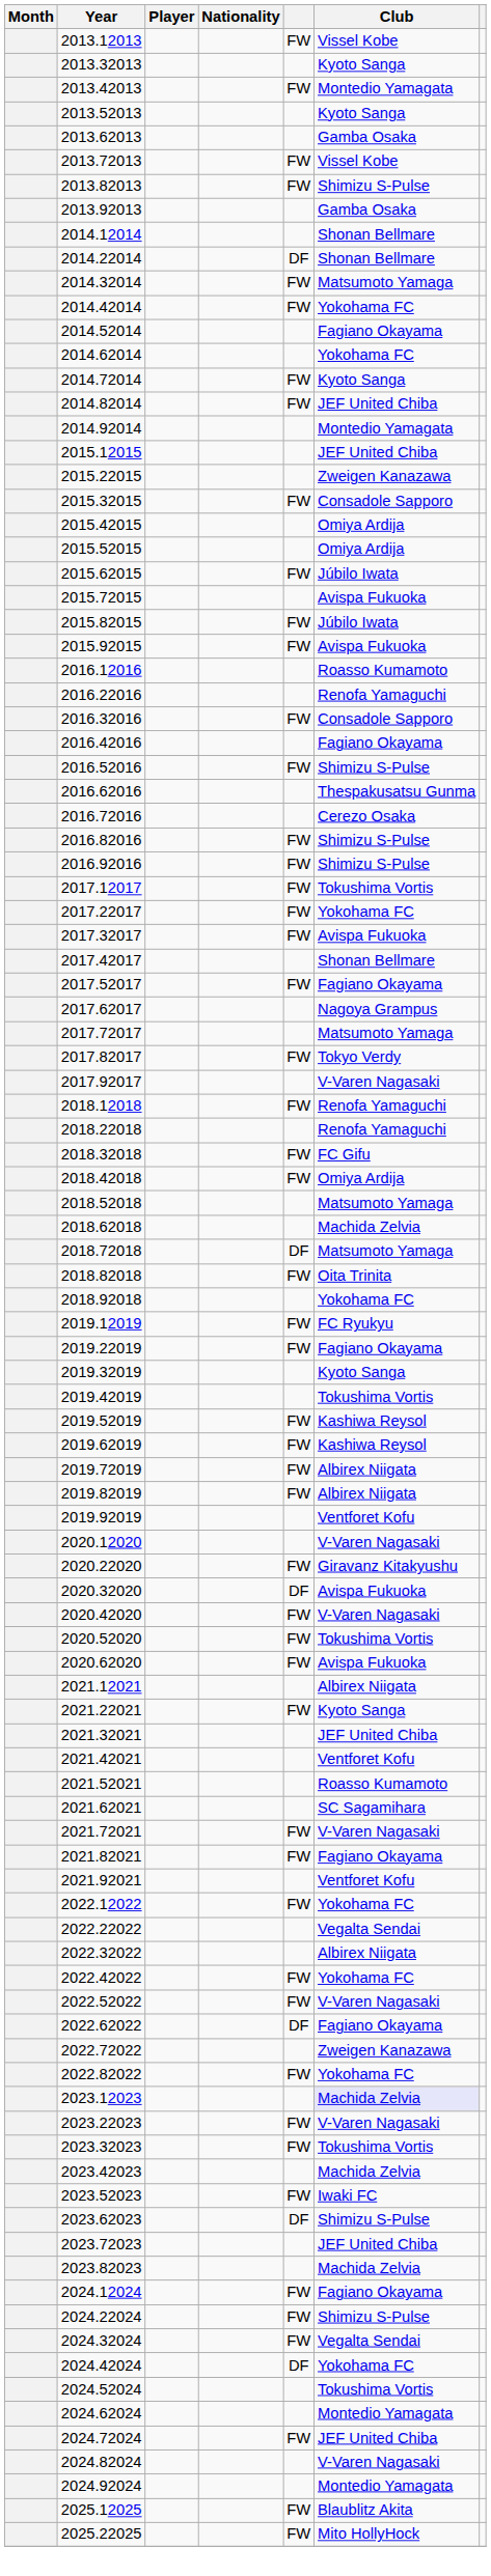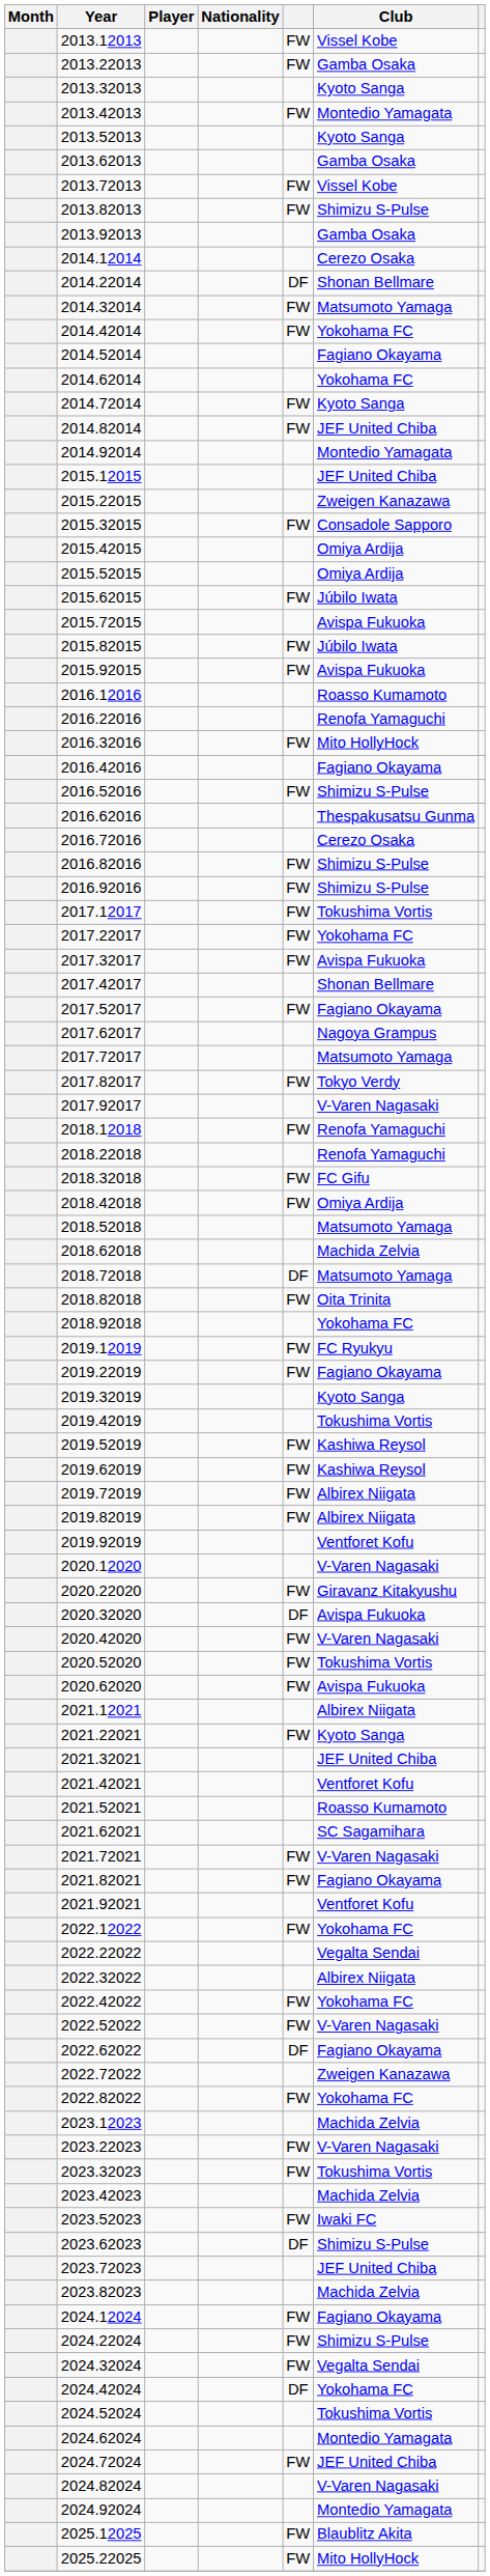 <table class="wikitable sortable plainrowheaders mw-collapsible">
 <tr>
 <th scope=col>Month</th>
 <th scope=col>Year</th>
 <th scope=col>Player</th>
 <th scope=col>Nationality</th>
 <th scope=col></th>
 <th scope=col>Club</th>
 <th scope=col class=unsortable></th>
 </tr>
 <tr>
 <th scope=row></th>
 <td align=center><span>2013.1</span><a href='#'>2013</a></td>
 <td></td>
 <td></td>
 <td align=center>FW</td>
 <td><a href='#'>Vissel Kobe</a></td>
+<td align=center></td>
+</tr>
+<tr>
+<th scope=row></th>
+<td align=center><span>2013.2</span>2013</td>
+<td></td>
+<td></td>
+<td align=center>FW</td>
+<td><a href='#'>Gamba Osaka</a></td>
 <td align=center></td>
 </tr>
 <tr>
 <th scope=row></th>
 <td align=center><span>2013.3</span>2013</td>
 <td></td>
 <td></td>
 <td align=center></td>
 <td><a href='#'>Kyoto Sanga</a></td>
 <td align=center></td>
 </tr>
 <tr>
 <th scope=row></th>
 <td align=center><span>2013.4</span>2013</td>
 <td></td>
 <td></td>
 <td align=center>FW</td>
 <td><a href='#'>Montedio Yamagata</a></td>
 <td align=center></td>
 </tr>
 <tr>
 <th scope=row></th>
 <td align=center><span>2013.5</span>2013</td>
 <td></td>
 <td></td>
 <td align=center></td>
 <td><a href='#'>Kyoto Sanga</a></td>
 <td align=center></td>
 </tr>
 <tr>
 <th scope=row></th>
 <td align=center><span>2013.6</span>2013</td>
 <td></td>
 <td></td>
 <td align=center></td>
 <td><a href='#'>Gamba Osaka</a></td>
 <td align=center></td>
 </tr>
 <tr>
 <th scope=row></th>
 <td align=center><span>2013.7</span>2013</td>
 <td></td>
 <td></td>
 <td align=center>FW</td>
 <td><a href='#'>Vissel Kobe</a></td>
 <td align=center></td>
 </tr>
 <tr>
 <th scope=row></th>
 <td align=center><span>2013.8</span>2013</td>
 <td></td>
 <td></td>
 <td align=center>FW</td>
 <td><a href='#'>Shimizu S-Pulse</a></td>
 <td align=center></td>
 </tr>
 <tr>
 <th scope=row></th>
 <td align=center><span>2013.9</span>2013</td>
 <td></td>
 <td></td>
 <td align=center></td>
 <td><a href='#'>Gamba Osaka</a></td>
 <td align=center></td>
 </tr>
 <tr>
 <th scope=row></th>
 <td align=center><span>2014.1</span><a href='#'>2014</a></td>
 <td></td>
 <td></td>
 <td align=center></td>
-<td><a href='#'>Shonan Bellmare</a></td>
+<td><a href='#'>Cerezo Osaka</a></td>
 <td align=center></td>
 </tr>
 <tr>
 <th scope=row></th>
 <td align=center><span>2014.2</span>2014</td>
 <td></td>
 <td></td>
 <td align=center>DF</td>
 <td><a href='#'>Shonan Bellmare</a></td>
 <td align=center></td>
 </tr>
 <tr>
 <th scope=row></th>
 <td align=center><span>2014.3</span>2014</td>
 <td></td>
 <td></td>
 <td align=center>FW</td>
 <td><a href='#'>Matsumoto Yamaga</a></td>
 <td align=center></td>
 </tr>
 <tr>
 <th scope=row></th>
 <td align=center><span>2014.4</span>2014</td>
 <td></td>
 <td></td>
 <td align=center>FW</td>
 <td><a href='#'>Yokohama FC</a></td>
 <td align=center></td>
 </tr>
 <tr>
 <th scope=row></th>
 <td align=center><span>2014.5</span>2014</td>
 <td></td>
 <td></td>
 <td align=center></td>
 <td><a href='#'>Fagiano Okayama</a></td>
 <td align=center></td>
 </tr>
 <tr>
 <th scope=row></th>
 <td align=center><span>2014.6</span>2014</td>
 <td></td>
 <td></td>
 <td align=center></td>
 <td><a href='#'>Yokohama FC</a></td>
 <td align=center></td>
 </tr>
 <tr>
 <th scope=row></th>
 <td align=center><span>2014.7</span>2014</td>
 <td></td>
 <td></td>
 <td align=center>FW</td>
 <td><a href='#'>Kyoto Sanga</a></td>
 <td align=center></td>
 </tr>
 <tr>
 <th scope=row></th>
 <td align=center><span>2014.8</span>2014</td>
 <td></td>
 <td></td>
 <td align=center>FW</td>
 <td><a href='#'>JEF United Chiba</a></td>
 <td align=center></td>
 </tr>
 <tr>
 <th scope=row></th>
 <td align=center><span>2014.9</span>2014</td>
 <td></td>
 <td></td>
 <td align=center></td>
 <td><a href='#'>Montedio Yamagata</a></td>
 <td align=center></td>
 </tr>
 <tr>
 <th scope=row></th>
 <td align=center><span>2015.1</span><a href='#'>2015</a></td>
 <td></td>
 <td></td>
 <td align=center></td>
 <td><a href='#'>JEF United Chiba</a></td>
 <td align=center></td>
 </tr>
 <tr>
 <th scope=row></th>
 <td align=center><span>2015.2</span>2015</td>
 <td></td>
 <td></td>
 <td align=center></td>
 <td><a href='#'>Zweigen Kanazawa</a></td>
 <td align=center></td>
 </tr>
 <tr>
 <th scope=row></th>
 <td align=center><span>2015.3</span>2015</td>
 <td></td>
 <td></td>
 <td align=center>FW</td>
 <td><a href='#'>Consadole Sapporo</a></td>
 <td align=center></td>
 </tr>
 <tr>
 <th scope=row></th>
 <td align=center><span>2015.4</span>2015</td>
 <td></td>
 <td></td>
 <td align=center></td>
 <td><a href='#'>Omiya Ardija</a></td>
 <td align=center></td>
 </tr>
 <tr>
 <th scope=row></th>
 <td align=center><span>2015.5</span>2015</td>
 <td></td>
 <td></td>
 <td align=center></td>
 <td><a href='#'>Omiya Ardija</a></td>
 <td align=center></td>
 </tr>
 <tr>
 <th scope=row></th>
 <td align=center><span>2015.6</span>2015</td>
 <td></td>
 <td></td>
 <td align=center>FW</td>
 <td><a href='#'>Júbilo Iwata</a></td>
 <td align=center></td>
 </tr>
 <tr>
 <th scope=row></th>
 <td align=center><span>2015.7</span>2015</td>
 <td></td>
 <td></td>
 <td align=center></td>
 <td><a href='#'>Avispa Fukuoka</a></td>
 <td align=center></td>
 </tr>
 <tr>
 <th scope=row></th>
 <td align=center><span>2015.8</span>2015</td>
 <td></td>
 <td></td>
 <td align=center>FW</td>
 <td><a href='#'>Júbilo Iwata</a></td>
 <td align=center></td>
 </tr>
 <tr>
 <th scope=row></th>
 <td align=center><span>2015.9</span>2015</td>
 <td></td>
 <td></td>
 <td align=center>FW</td>
 <td><a href='#'>Avispa Fukuoka</a></td>
 <td align=center></td>
 </tr>
 <tr>
 <th scope=row></th>
 <td align=center><span>2016.1</span><a href='#'>2016</a></td>
 <td></td>
 <td></td>
 <td align=center></td>
 <td><a href='#'>Roasso Kumamoto</a></td>
 <td align=center></td>
 </tr>
 <tr>
 <th scope=row></th>
 <td align=center><span>2016.2</span>2016</td>
 <td></td>
 <td></td>
 <td align=center></td>
 <td><a href='#'>Renofa Yamaguchi</a></td>
 <td align=center></td>
 </tr>
 <tr>
 <th scope=row></th>
 <td align=center><span>2016.3</span>2016</td>
 <td></td>
 <td></td>
 <td align=center>FW</td>
-<td><a href='#'>Consadole Sapporo</a></td>
+<td><a href='#'>Mito HollyHock</a></td>
 <td align=center></td>
 </tr>
 <tr>
 <th scope=row></th>
 <td align=center><span>2016.4</span>2016</td>
 <td></td>
 <td></td>
 <td align=center></td>
 <td><a href='#'>Fagiano Okayama</a></td>
 <td align=center></td>
 </tr>
 <tr>
 <th scope=row></th>
 <td align=center><span>2016.5</span>2016</td>
 <td></td>
 <td></td>
 <td align=center>FW</td>
 <td><a href='#'>Shimizu S-Pulse</a></td>
 <td align=center></td>
 </tr>
 <tr>
 <th scope=row></th>
 <td align=center><span>2016.6</span>2016</td>
 <td></td>
 <td></td>
 <td align=center></td>
 <td><a href='#'>Thespakusatsu Gunma</a></td>
 <td align=center></td>
 </tr>
 <tr>
 <th scope=row></th>
 <td align=center><span>2016.7</span>2016</td>
 <td></td>
 <td></td>
 <td align=center></td>
 <td><a href='#'>Cerezo Osaka</a></td>
 <td align=center></td>
 </tr>
 <tr>
 <th scope=row></th>
 <td align=center><span>2016.8</span>2016</td>
 <td></td>
 <td></td>
 <td align=center>FW</td>
 <td><a href='#'>Shimizu S-Pulse</a></td>
 <td align=center></td>
 </tr>
 <tr>
 <th scope=row></th>
 <td align=center><span>2016.9</span>2016</td>
 <td></td>
 <td></td>
 <td align=center>FW</td>
 <td><a href='#'>Shimizu S-Pulse</a></td>
 <td align=center></td>
 </tr>
 <tr>
 <th scope=row></th>
 <td align=center><span>2017.1</span><a href='#'>2017</a></td>
 <td></td>
 <td></td>
 <td align=center>FW</td>
 <td><a href='#'>Tokushima Vortis</a></td>
 <td align=center></td>
 </tr>
 <tr>
 <th scope=row></th>
 <td align=center><span>2017.2</span>2017</td>
 <td></td>
 <td></td>
 <td align=center>FW</td>
 <td><a href='#'>Yokohama FC</a></td>
 <td align=center></td>
 </tr>
 <tr>
 <th scope=row></th>
 <td align=center><span>2017.3</span>2017</td>
 <td></td>
 <td></td>
 <td align=center>FW</td>
 <td><a href='#'>Avispa Fukuoka</a></td>
 <td align=center></td>
 </tr>
 <tr>
 <th scope=row></th>
 <td align=center><span>2017.4</span>2017</td>
 <td></td>
 <td></td>
 <td align=center></td>
 <td><a href='#'>Shonan Bellmare</a></td>
 <td align=center></td>
 </tr>
 <tr>
 <th scope=row></th>
 <td align=center><span>2017.5</span>2017</td>
 <td></td>
 <td></td>
 <td align=center>FW</td>
 <td><a href='#'>Fagiano Okayama</a></td>
 <td align=center></td>
 </tr>
 <tr>
 <th scope=row></th>
 <td align=center><span>2017.6</span>2017</td>
 <td></td>
 <td></td>
 <td align=center></td>
 <td><a href='#'>Nagoya Grampus</a></td>
 <td align=center></td>
 </tr>
 <tr>
 <th scope=row></th>
 <td align=center><span>2017.7</span>2017</td>
 <td></td>
 <td></td>
 <td align=center></td>
 <td><a href='#'>Matsumoto Yamaga</a></td>
 <td align=center></td>
 </tr>
 <tr>
 <th scope=row></th>
 <td align=center><span>2017.8</span>2017</td>
 <td></td>
 <td></td>
 <td align=center>FW</td>
 <td><a href='#'>Tokyo Verdy</a></td>
 <td align=center></td>
 </tr>
 <tr>
 <th scope=row></th>
 <td align=center><span>2017.9</span>2017</td>
 <td></td>
 <td></td>
 <td align=center></td>
 <td><a href='#'>V-Varen Nagasaki</a></td>
 <td align=center></td>
 </tr>
 <tr>
 <th scope=row></th>
 <td align=center><span>2018.1</span><a href='#'>2018</a></td>
 <td></td>
 <td></td>
 <td align=center>FW</td>
 <td><a href='#'>Renofa Yamaguchi</a></td>
 <td align=center></td>
 </tr>
 <tr>
 <th scope=row></th>
 <td align=center><span>2018.2</span>2018</td>
 <td></td>
 <td></td>
 <td align=center></td>
 <td><a href='#'>Renofa Yamaguchi</a></td>
 <td align=center></td>
 </tr>
 <tr>
 <th scope=row></th>
 <td align=center><span>2018.3</span>2018</td>
 <td></td>
 <td></td>
 <td align=center>FW</td>
 <td><a href='#'>FC Gifu</a></td>
 <td align=center></td>
 </tr>
 <tr>
 <th scope=row></th>
 <td align=center><span>2018.4</span>2018</td>
 <td></td>
 <td></td>
 <td align=center>FW</td>
 <td><a href='#'>Omiya Ardija</a></td>
 <td align=center></td>
 </tr>
 <tr>
 <th scope=row></th>
 <td align=center><span>2018.5</span>2018</td>
 <td></td>
 <td></td>
 <td align=center></td>
 <td><a href='#'>Matsumoto Yamaga</a></td>
 <td align=center></td>
 </tr>
 <tr>
 <th scope=row></th>
 <td align=center><span>2018.6</span>2018</td>
 <td></td>
 <td></td>
 <td align=center></td>
 <td><a href='#'>Machida Zelvia</a></td>
 <td align=center></td>
 </tr>
 <tr>
 <th scope=row></th>
 <td align=center><span>2018.7</span>2018</td>
 <td></td>
 <td></td>
 <td align=center>DF</td>
 <td><a href='#'>Matsumoto Yamaga</a></td>
 <td align=center></td>
 </tr>
 <tr>
 <th scope=row></th>
 <td align=center><span>2018.8</span>2018</td>
 <td></td>
 <td></td>
 <td align=center>FW</td>
 <td><a href='#'>Oita Trinita</a></td>
 <td align=center></td>
 </tr>
 <tr>
 <th scope=row></th>
 <td align=center><span>2018.9</span>2018</td>
 <td></td>
 <td></td>
 <td align=center></td>
 <td><a href='#'>Yokohama FC</a></td>
 <td align=center></td>
 </tr>
 <tr>
 <th scope=row></th>
 <td align=center><span>2019.1</span><a href='#'>2019</a></td>
 <td></td>
 <td></td>
 <td align=center>FW</td>
 <td><a href='#'>FC Ryukyu</a></td>
 <td align=center></td>
 </tr>
 <tr>
 <th scope=row></th>
 <td align=center><span>2019.2</span>2019</td>
 <td></td>
 <td></td>
 <td align=center>FW</td>
 <td><a href='#'>Fagiano Okayama</a></td>
 <td align=center></td>
 </tr>
 <tr>
 <th scope=row></th>
 <td align=center><span>2019.3</span>2019</td>
 <td></td>
 <td></td>
 <td align=center></td>
 <td><a href='#'>Kyoto Sanga</a></td>
 <td align=center></td>
 </tr>
 <tr>
 <th scope=row></th>
 <td align=center><span>2019.4</span>2019</td>
 <td></td>
 <td></td>
 <td align=center></td>
 <td><a href='#'>Tokushima Vortis</a></td>
 <td align=center></td>
 </tr>
 <tr>
 <th scope=row></th>
 <td align=center><span>2019.5</span>2019</td>
 <td></td>
 <td></td>
 <td align=center>FW</td>
 <td><a href='#'>Kashiwa Reysol</a></td>
 <td align=center></td>
 </tr>
 <tr>
 <th scope=row></th>
 <td align=center><span>2019.6</span>2019</td>
 <td></td>
 <td></td>
 <td align=center>FW</td>
 <td><a href='#'>Kashiwa Reysol</a></td>
 <td align=center></td>
 </tr>
 <tr>
 <th scope=row></th>
 <td align=center><span>2019.7</span>2019</td>
 <td></td>
 <td></td>
 <td align=center>FW</td>
 <td><a href='#'>Albirex Niigata</a></td>
 <td align=center></td>
 </tr>
 <tr>
 <th scope=row></th>
 <td align=center><span>2019.8</span>2019</td>
 <td></td>
 <td></td>
 <td align=center>FW</td>
 <td><a href='#'>Albirex Niigata</a></td>
 <td align=center></td>
 </tr>
 <tr>
 <th scope=row></th>
 <td align=center><span>2019.9</span>2019</td>
 <td></td>
 <td></td>
 <td align=center></td>
 <td><a href='#'>Ventforet Kofu</a></td>
 <td align=center></td>
 </tr>
 <tr>
 <th scope=row></th>
 <td align=center><span>2020.1</span><a href='#'>2020</a></td>
 <td></td>
 <td></td>
 <td align=center></td>
 <td><a href='#'>V-Varen Nagasaki</a></td>
 <td align=center></td>
 </tr>
 <tr>
 <th scope=row></th>
 <td align=center><span>2020.2</span>2020</td>
 <td></td>
 <td></td>
 <td align=center>FW</td>
 <td><a href='#'>Giravanz Kitakyushu</a></td>
 <td align=center></td>
 </tr>
 <tr>
 <th scope=row></th>
 <td align=center><span>2020.3</span>2020</td>
 <td></td>
 <td></td>
 <td align=center>DF</td>
 <td><a href='#'>Avispa Fukuoka</a></td>
 <td align=center></td>
 </tr>
 <tr>
 <th scope=row></th>
 <td align=center><span>2020.4</span>2020</td>
 <td></td>
 <td></td>
 <td align=center>FW</td>
 <td><a href='#'>V-Varen Nagasaki</a></td>
 <td align=center></td>
 </tr>
 <tr>
 <th scope=row></th>
 <td align=center><span>2020.5</span>2020</td>
 <td></td>
 <td></td>
 <td align=center>FW</td>
 <td><a href='#'>Tokushima Vortis</a></td>
 <td align=center></td>
 </tr>
 <tr>
 <th scope=row></th>
 <td align=center><span>2020.6</span>2020</td>
 <td></td>
 <td></td>
 <td align=center>FW</td>
 <td><a href='#'>Avispa Fukuoka</a></td>
 <td align=center></td>
 </tr>
 <tr>
 <th scope=row></th>
 <td align=center><span>2021.1</span><a href='#'>2021</a></td>
 <td></td>
 <td></td>
 <td align=center></td>
 <td><a href='#'>Albirex Niigata</a></td>
 <td align=center></td>
 </tr>
 <tr>
 <th scope=row></th>
 <td align=center><span>2021.2</span>2021</td>
 <td></td>
 <td></td>
 <td align=center>FW</td>
 <td><a href='#'>Kyoto Sanga</a></td>
 <td align=center></td>
 </tr>
 <tr>
 <th scope=row></th>
 <td align=center><span>2021.3</span>2021</td>
 <td></td>
 <td></td>
 <td align=center></td>
 <td><a href='#'>JEF United Chiba</a></td>
 <td align=center></td>
 </tr>
 <tr>
 <th scope=row></th>
 <td align=center><span>2021.4</span>2021</td>
 <td></td>
 <td></td>
 <td align=center></td>
 <td><a href='#'>Ventforet Kofu</a></td>
 <td align=center></td>
 </tr>
 <tr>
 <th scope=row></th>
 <td align=center><span>2021.5</span>2021</td>
 <td></td>
 <td></td>
 <td align=center></td>
 <td><a href='#'>Roasso Kumamoto</a></td>
 <td align=center></td>
 </tr>
 <tr>
 <th scope=row></th>
 <td align=center><span>2021.6</span>2021</td>
 <td></td>
 <td></td>
 <td align=center></td>
 <td><a href='#'>SC Sagamihara</a></td>
 <td align=center></td>
 </tr>
 <tr>
 <th scope=row></th>
 <td align=center><span>2021.7</span>2021</td>
 <td></td>
 <td></td>
 <td align=center>FW</td>
 <td><a href='#'>V-Varen Nagasaki</a></td>
 <td align=center></td>
 </tr>
 <tr>
 <th scope=row></th>
 <td align=center><span>2021.8</span>2021</td>
 <td></td>
 <td></td>
 <td align=center>FW</td>
 <td><a href='#'>Fagiano Okayama</a></td>
 <td align=center></td>
 </tr>
 <tr>
 <th scope=row></th>
 <td align=center><span>2021.9</span>2021</td>
 <td></td>
 <td></td>
 <td align=center></td>
 <td><a href='#'>Ventforet Kofu</a></td>
 <td align=center></td>
 </tr>
 <tr>
 <th scope=row></th>
 <td align=center><span>2022.1</span><a href='#'>2022</a></td>
 <td></td>
 <td></td>
 <td align=center>FW</td>
 <td><a href='#'>Yokohama FC</a></td>
 <td align=center></td>
 </tr>
 <tr>
 <th scope=row></th>
 <td align=center><span>2022.2</span>2022</td>
 <td></td>
 <td></td>
 <td align=center></td>
 <td><a href='#'>Vegalta Sendai</a></td>
 <td align=center></td>
 </tr>
 <tr>
 <th scope=row></th>
 <td align=center><span>2022.3</span>2022</td>
 <td></td>
 <td></td>
 <td align=center></td>
 <td><a href='#'>Albirex Niigata</a></td>
 <td align=center></td>
 </tr>
 <tr>
 <th scope=row></th>
 <td align=center><span>2022.4</span>2022</td>
 <td></td>
 <td></td>
 <td align=center>FW</td>
 <td><a href='#'>Yokohama FC</a></td>
 <td align=center></td>
 </tr>
 <tr>
 <th scope=row></th>
 <td align=center><span>2022.5</span>2022</td>
 <td></td>
 <td></td>
 <td align=center>FW</td>
 <td><a href='#'>V-Varen Nagasaki</a></td>
 <td align=center></td>
 </tr>
 <tr>
 <th scope=row></th>
 <td align=center><span>2022.6</span>2022</td>
 <td></td>
 <td></td>
 <td align=center>DF</td>
 <td><a href='#'>Fagiano Okayama</a></td>
 <td align=center></td>
 </tr>
 <tr>
 <th scope=row></th>
 <td align=center><span>2022.7</span>2022</td>
 <td></td>
 <td></td>
 <td align=center></td>
 <td><a href='#'>Zweigen Kanazawa</a></td>
 <td align=center></td>
 </tr>
 <tr>
 <th scope=row></th>
 <td align=center><span>2022.8</span>2022</td>
 <td></td>
 <td></td>
 <td align=center>FW</td>
 <td><a href='#'>Yokohama FC</a></td>
 <td align=center></td>
 </tr>
 <tr>
 <th scope=row></th>
 <td align=center><span>2023.1</span><a href='#'>2023</a></td>
 <td></td>
 <td></td>
 <td align=center></td>
-<td style="background: lavender;"><a href='#'>Machida Zelvia</a></td>
+<td><a href='#'>Machida Zelvia</a></td>
 <td align=center></td>
 </tr>
 <tr>
 <th scope=row></th>
 <td align=center><span>2023.2</span>2023</td>
 <td></td>
 <td></td>
 <td align=center>FW</td>
 <td><a href='#'>V-Varen Nagasaki</a></td>
 <td align=center></td>
 </tr>
 <tr>
 <th scope=row></th>
 <td align=center><span>2023.3</span>2023</td>
 <td></td>
 <td></td>
 <td align=center>FW</td>
 <td><a href='#'>Tokushima Vortis</a></td>
 <td align=center></td>
 </tr>
 <tr>
 <th scope=row></th>
 <td align=center><span>2023.4</span>2023</td>
 <td></td>
 <td></td>
 <td align=center></td>
 <td><a href='#'>Machida Zelvia</a></td>
 <td align=center></td>
 </tr>
 <tr>
 <th scope=row></th>
 <td align=center><span>2023.5</span>2023</td>
 <td></td>
 <td></td>
 <td align=center>FW</td>
 <td><a href='#'>Iwaki FC</a></td>
 <td align=center></td>
 </tr>
 <tr>
 <th scope=row></th>
 <td align=center><span>2023.6</span>2023</td>
 <td></td>
 <td></td>
 <td align=center>DF</td>
 <td><a href='#'>Shimizu S-Pulse</a></td>
 <td align=center></td>
 </tr>
 <tr>
 <th scope=row></th>
 <td align=center><span>2023.7</span>2023</td>
 <td></td>
 <td></td>
 <td align=center></td>
 <td><a href='#'>JEF United Chiba</a></td>
 <td align=center></td>
 </tr>
 <tr>
 <th scope=row></th>
 <td align=center><span>2023.8</span>2023</td>
 <td></td>
 <td></td>
 <td align=center></td>
 <td><a href='#'>Machida Zelvia</a></td>
 <td align=center></td>
 </tr>
 <tr>
 <th scope=row></th>
 <td align=center><span>2024.1</span><a href='#'>2024</a></td>
 <td></td>
 <td></td>
 <td align=center>FW</td>
 <td><a href='#'>Fagiano Okayama</a></td>
 <td align=center></td>
 </tr>
 <tr>
 <th scope=row></th>
 <td align=center><span>2024.2</span>2024</td>
 <td></td>
 <td></td>
 <td align=center>FW</td>
 <td><a href='#'>Shimizu S-Pulse</a></td>
 <td align=center></td>
 </tr>
 <tr>
 <th scope=row></th>
 <td align=center><span>2024.3</span>2024</td>
 <td></td>
 <td></td>
 <td align=center>FW</td>
 <td><a href='#'>Vegalta Sendai</a></td>
 <td align=center></td>
 </tr>
 <tr>
 <th scope=row></th>
 <td align=center><span>2024.4</span>2024</td>
 <td></td>
 <td></td>
 <td align=center>DF</td>
 <td><a href='#'>Yokohama FC</a></td>
 <td align=center></td>
 </tr>
 <tr>
 <th scope=row></th>
 <td align=center><span>2024.5</span>2024</td>
 <td></td>
 <td></td>
 <td align=center></td>
 <td><a href='#'>Tokushima Vortis</a></td>
 <td align=center></td>
 </tr>
 <tr>
 <th scope=row></th>
 <td align=center><span>2024.6</span>2024</td>
 <td></td>
 <td></td>
 <td align=center></td>
 <td><a href='#'>Montedio Yamagata</a></td>
 <td align=center></td>
 </tr>
 <tr>
 <th scope=row></th>
 <td align=center><span>2024.7</span>2024</td>
 <td></td>
 <td></td>
 <td align=center>FW</td>
 <td><a href='#'>JEF United Chiba</a></td>
 <td align=center></td>
 </tr>
 <tr>
 <th scope=row></th>
 <td align=center><span>2024.8</span>2024</td>
 <td></td>
 <td></td>
 <td align=center></td>
 <td><a href='#'>V-Varen Nagasaki</a></td>
 <td align=center></td>
 </tr>
 <tr>
 <th scope=row></th>
 <td align=center><span>2024.9</span>2024</td>
 <td></td>
 <td></td>
 <td align=center></td>
 <td><a href='#'>Montedio Yamagata</a></td>
 <td align=center></td>
 </tr>
 <tr>
 <th scope=row></th>
 <td align=center><span>2025.1</span><a href='#'>2025</a></td>
 <td></td>
 <td></td>
 <td align=center>FW</td>
 <td><a href='#'>Blaublitz Akita</a></td>
 <td align=center></td>
 </tr>
 <tr>
 <th scope=row></th>
 <td align=center><span>2025.2</span>2025</td>
 <td></td>
 <td></td>
 <td align=center>FW</td>
 <td><a href='#'>Mito HollyHock</a></td>
 <td align=center></td>
 </tr>
 <tr>
 </tr>
 </table>
